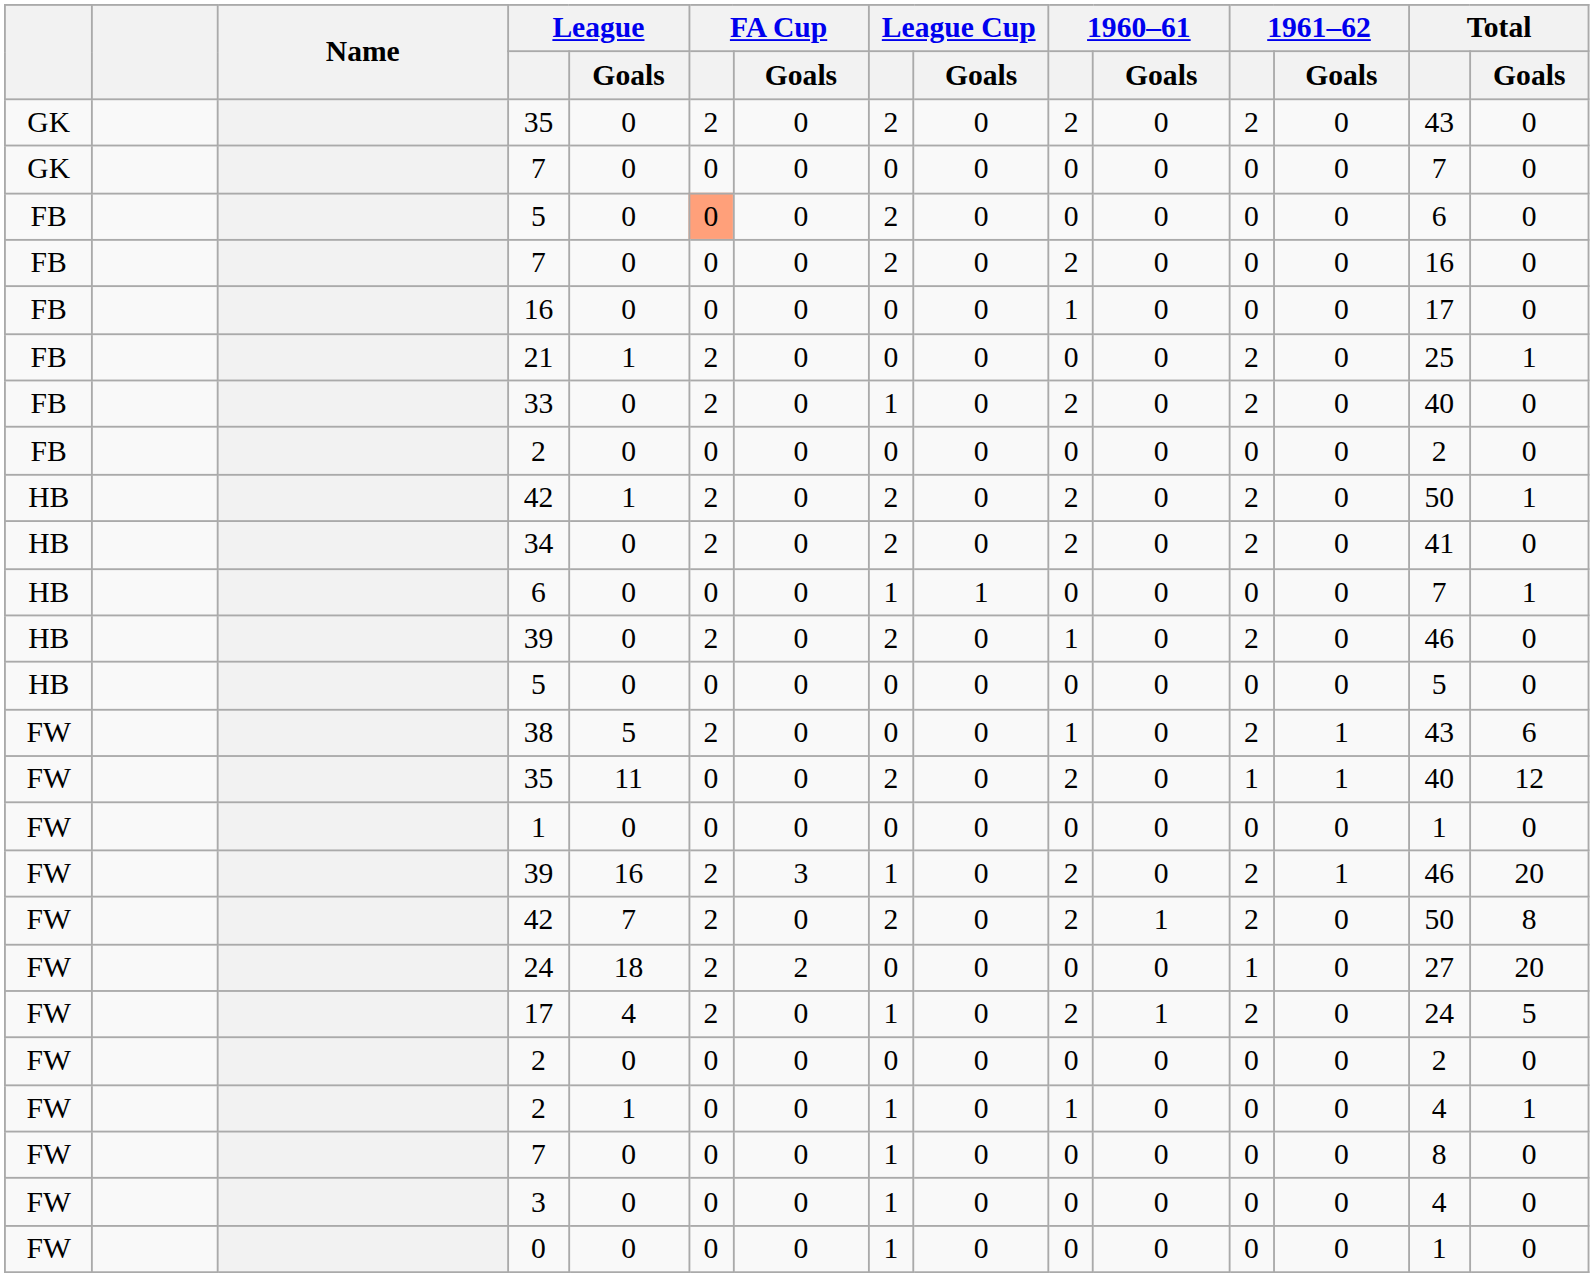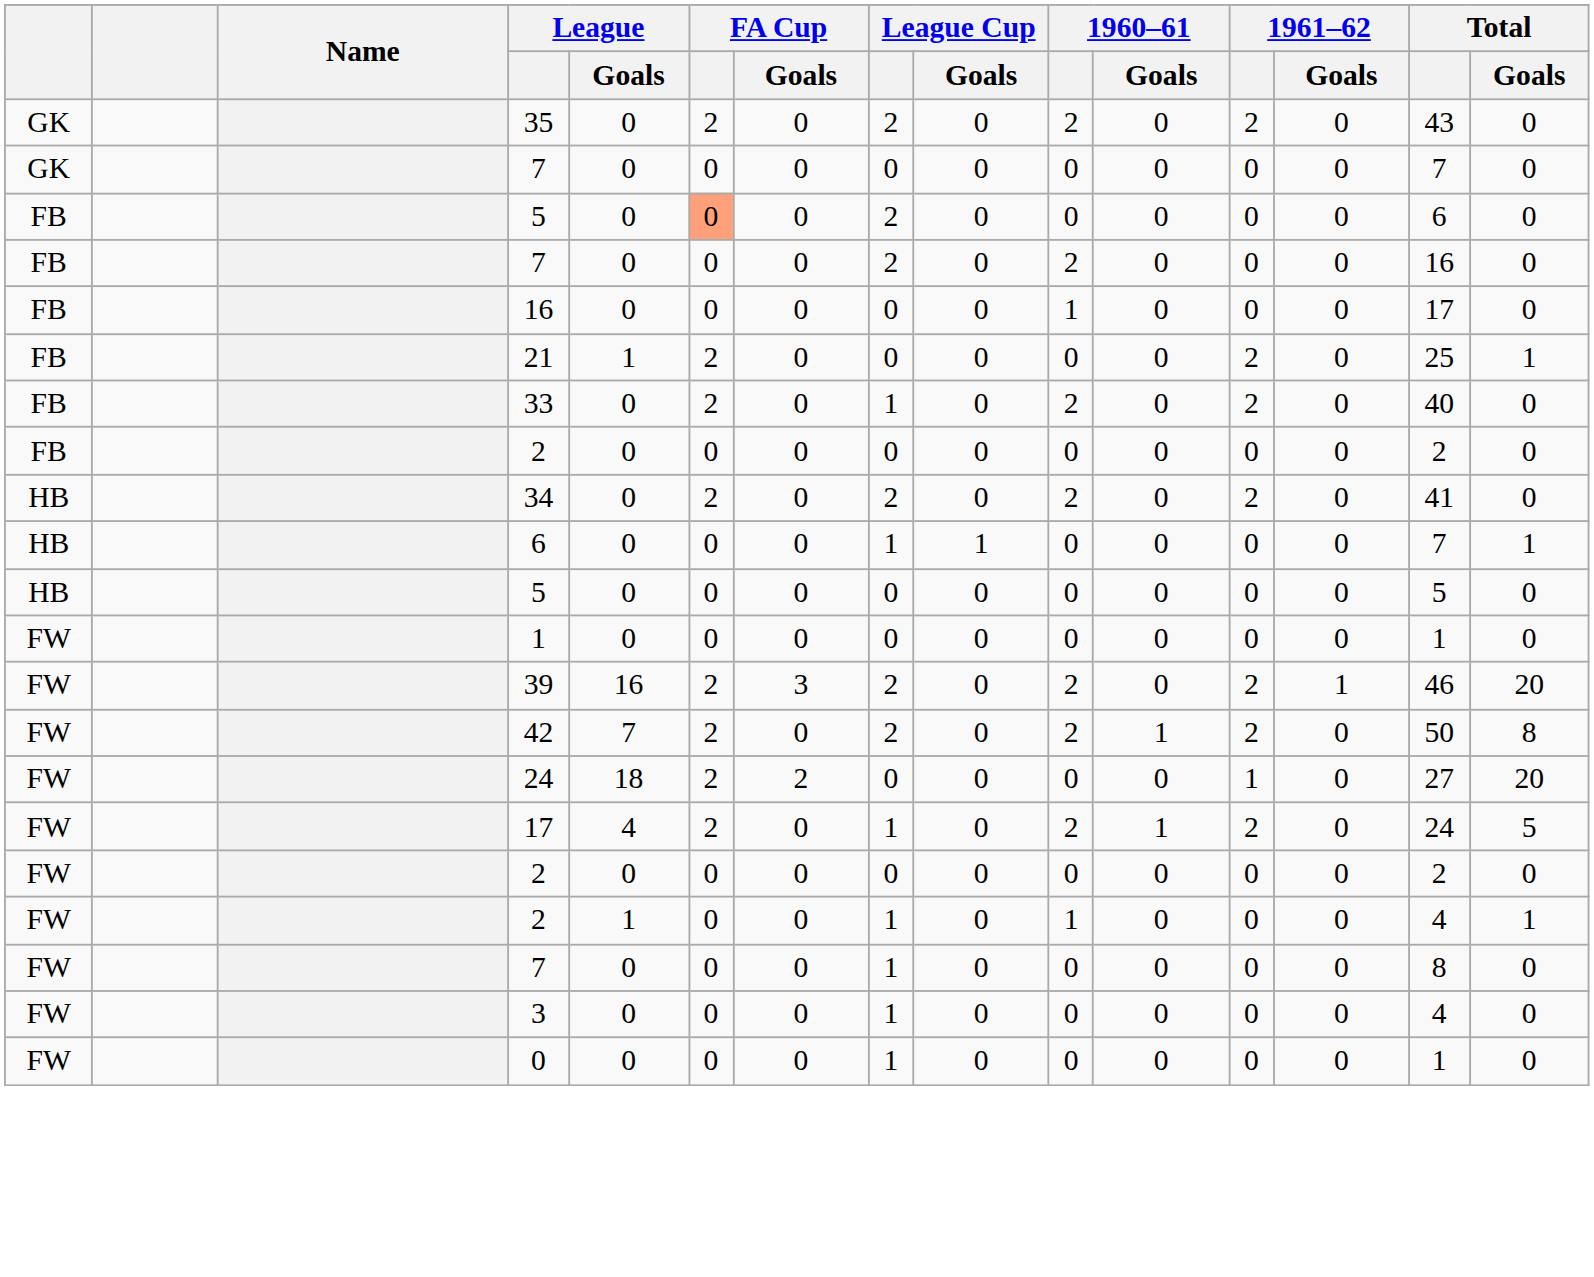 <table class="wikitable sortable plainrowheaders" style="text-align:center;">
 <tr>
 <th rowspan="2" scope="col" width="40"></th>
 <th rowspan="2" scope="col" width="60"></th>
 <th rowspan="2" scope="col" width="150" scope=col>Name</th>
 <th colspan="2" width="90"><a href='#'>League</a></th>
 <th colspan="2" width="90"><a href='#'>FA Cup</a></th>
 <th colspan="2" width="90"><a href='#'>League Cup</a></th>
 <th colspan="2" width="90"><a href='#'>1960–61 </a></th>
 <th colspan="2" width="90"><a href='#'>1961–62 </a></th>
 <th colspan="2" width="90">Total</th>
 </tr>
 <tr>
 <th scope="col"></th>
 <th scope="col">Goals</th>
 <th scope="col"></th>
 <th scope="col">Goals</th>
 <th scope="col"></th>
 <th scope="col">Goals</th>
 <th scope="col"></th>
 <th scope="col">Goals</th>
 <th scope="col"></th>
 <th scope="col">Goals</th>
 <th scope="col"></th>
 <th scope="col">Goals</th>
 </tr>
 <tr>
 <td data-sort-value=1>GK</td>
 <td></td>
 <th scope="row"></th>
 <td>35</td>
 <td>0</td>
 <td>2</td>
 <td>0</td>
 <td>2</td>
 <td>0</td>
 <td>2</td>
 <td>0</td>
 <td>2</td>
 <td>0</td>
 <td>43</td>
 <td>0</td>
 </tr>
 <tr>
 <td data-sort-value=1>GK</td>
 <td></td>
 <th scope="row"></th>
 <td>7</td>
 <td>0</td>
 <td>0</td>
 <td>0</td>
 <td>0</td>
 <td>0</td>
 <td>0</td>
 <td>0</td>
 <td>0</td>
 <td>0</td>
 <td>7</td>
 <td>0</td>
 </tr>
 <tr>
 <td data-sort-value=2>FB</td>
 <td></td>
 <th scope="row"> </th>
 <td>5</td>
 <td>0</td>
 <td style="background: lightsalmon;">0</td>
 <td>0</td>
 <td>2</td>
 <td>0</td>
 <td>0</td>
 <td>0</td>
 <td>0</td>
 <td>0</td>
 <td>6</td>
 <td>0</td>
 </tr>
 <tr>
 <td data-sort-value=2>FB</td>
 <td></td>
 <th scope="row"> </th>
 <td>7</td>
 <td>0</td>
 <td>0</td>
 <td>0</td>
 <td>2</td>
 <td>0</td>
 <td>2</td>
 <td>0</td>
 <td>0</td>
 <td>0</td>
 <td>16</td>
 <td>0</td>
 </tr>
 <tr>
 <td data-sort-value=2>FB</td>
 <td></td>
 <th scope="row"></th>
 <td>16</td>
 <td>0</td>
 <td>0</td>
 <td>0</td>
 <td>0</td>
 <td>0</td>
 <td>1</td>
 <td>0</td>
 <td>0</td>
 <td>0</td>
 <td>17</td>
 <td>0</td>
 </tr>
 <tr>
 <td data-sort-value=2>FB</td>
 <td></td>
 <th scope="row"></th>
 <td>21</td>
 <td>1</td>
 <td>2</td>
 <td>0</td>
 <td>0</td>
 <td>0</td>
 <td>0</td>
 <td>0</td>
 <td>2</td>
 <td>0</td>
 <td>25</td>
 <td>1</td>
 </tr>
 <tr>
 <td data-sort-value=2>FB</td>
 <td></td>
 <th scope="row"></th>
 <td>33</td>
 <td>0</td>
 <td>2</td>
 <td>0</td>
 <td>1</td>
 <td>0</td>
 <td>2</td>
 <td>0</td>
 <td>2</td>
 <td>0</td>
 <td>40</td>
 <td>0</td>
 </tr>
 <tr>
 <td data-sort-value=2>FB</td>
 <td></td>
 <th scope="row"></th>
 <td>2</td>
 <td>0</td>
 <td>0</td>
 <td>0</td>
 <td>0</td>
 <td>0</td>
 <td>0</td>
 <td>0</td>
 <td>0</td>
 <td>0</td>
 <td>2</td>
 <td>0</td>
 </tr>
 <tr>
 <td data-sort-value=3>HB</td>
 <td></td>
 <th scope="row"></th>
-<td>42</td>
-<td>1</td>
-<td>2</td>
-<td>0</td>
-<td>2</td>
-<td>0</td>
-<td>2</td>
-<td>0</td>
-<td>2</td>
-<td>0</td>
-<td>50</td>
-<td>1</td>
-</tr>
-<tr>
-<td data-sort-value=3>HB</td>
-<td></td>
-<th scope="row"></th>
 <td>34</td>
 <td>0</td>
 <td>2</td>
 <td>0</td>
 <td>2</td>
 <td>0</td>
 <td>2</td>
 <td>0</td>
 <td>2</td>
 <td>0</td>
 <td>41</td>
 <td>0</td>
 </tr>
 <tr>
 <td data-sort-value=3>HB</td>
 <td></td>
 <th scope="row"> </th>
 <td>6</td>
 <td>0</td>
 <td>0</td>
 <td>0</td>
 <td>1</td>
 <td>1</td>
 <td>0</td>
 <td>0</td>
 <td>0</td>
 <td>0</td>
 <td>7</td>
 <td>1</td>
 </tr>
 <tr>
 <td data-sort-value=3>HB</td>
 <td></td>
 <th scope="row"></th>
-<td>39</td>
-<td>0</td>
-<td>2</td>
-<td>0</td>
-<td>2</td>
-<td>0</td>
-<td>1</td>
-<td>0</td>
-<td>2</td>
-<td>0</td>
-<td>46</td>
-<td>0</td>
-</tr>
-<tr>
-<td data-sort-value=3>HB</td>
-<td></td>
-<th scope="row"></th>
 <td>5</td>
 <td>0</td>
 <td>0</td>
 <td>0</td>
 <td>0</td>
 <td>0</td>
 <td>0</td>
 <td>0</td>
 <td>0</td>
 <td>0</td>
 <td>5</td>
 <td>0</td>
-</tr>
-<tr>
-<td data-sort-value=4>FW</td>
-<td></td>
-<th scope="row"></th>
-<td>38</td>
-<td>5</td>
-<td>2</td>
-<td>0</td>
-<td>0</td>
-<td>0</td>
-<td>1</td>
-<td>0</td>
-<td>2</td>
-<td>1</td>
-<td>43</td>
-<td>6</td>
-</tr>
-<tr>
-<td data-sort-value=4>FW</td>
-<td></td>
-<th scope="row"></th>
-<td>35</td>
-<td>11</td>
-<td>0</td>
-<td>0</td>
-<td>2</td>
-<td>0</td>
-<td>2</td>
-<td>0</td>
-<td>1</td>
-<td>1</td>
-<td>40</td>
-<td>12</td>
 </tr>
 <tr>
 <td data-sort-value=4>FW</td>
 <td></td>
 <th scope="row"></th>
 <td>1</td>
 <td>0</td>
 <td>0</td>
 <td>0</td>
 <td>0</td>
 <td>0</td>
 <td>0</td>
 <td>0</td>
 <td>0</td>
 <td>0</td>
 <td>1</td>
 <td>0</td>
 </tr>
 <tr>
 <td data-sort-value=4>FW</td>
 <td></td>
 <th scope="row"></th>
 <td>39</td>
 <td>16</td>
 <td>2</td>
 <td>3</td>
-<td>1</td>
+<td>2</td>
 <td>0</td>
 <td>2</td>
 <td>0</td>
 <td>2</td>
 <td>1</td>
 <td>46</td>
 <td>20</td>
 </tr>
 <tr>
 <td data-sort-value=4>FW</td>
 <td></td>
 <th scope="row"></th>
 <td>42</td>
 <td>7</td>
 <td>2</td>
 <td>0</td>
 <td>2</td>
 <td>0</td>
 <td>2</td>
 <td>1</td>
 <td>2</td>
 <td>0</td>
 <td>50</td>
 <td>8</td>
 </tr>
 <tr>
 <td data-sort-value=4>FW</td>
 <td></td>
 <th scope="row"></th>
 <td>24</td>
 <td>18</td>
 <td>2</td>
 <td>2</td>
 <td>0</td>
 <td>0</td>
 <td>0</td>
 <td>0</td>
 <td>1</td>
 <td>0</td>
 <td>27</td>
 <td>20</td>
 </tr>
 <tr>
 <td data-sort-value=4>FW</td>
 <td></td>
 <th scope="row"></th>
 <td>17</td>
 <td>4</td>
 <td>2</td>
 <td>0</td>
 <td>1</td>
 <td>0</td>
 <td>2</td>
 <td>1</td>
 <td>2</td>
 <td>0</td>
 <td>24</td>
 <td>5</td>
 </tr>
 <tr>
 <td data-sort-value=4>FW</td>
 <td></td>
 <th scope="row"> </th>
 <td>2</td>
 <td>0</td>
 <td>0</td>
 <td>0</td>
 <td>0</td>
 <td>0</td>
 <td>0</td>
 <td>0</td>
 <td>0</td>
 <td>0</td>
 <td>2</td>
 <td>0</td>
 </tr>
 <tr>
 <td data-sort-value=4>FW</td>
 <td></td>
 <th scope="row"></th>
 <td>2</td>
 <td>1</td>
 <td>0</td>
 <td>0</td>
 <td>1</td>
 <td>0</td>
 <td>1</td>
 <td>0</td>
 <td>0</td>
 <td>0</td>
 <td>4</td>
 <td>1</td>
 </tr>
 <tr>
 <td data-sort-value=4>FW</td>
 <td></td>
 <th scope="row"></th>
 <td>7</td>
 <td>0</td>
 <td>0</td>
 <td>0</td>
 <td>1</td>
 <td>0</td>
 <td>0</td>
 <td>0</td>
 <td>0</td>
 <td>0</td>
 <td>8</td>
 <td>0</td>
 </tr>
 <tr>
 <td data-sort-value=4>FW</td>
 <td></td>
 <th scope="row"> </th>
 <td>3</td>
 <td>0</td>
 <td>0</td>
 <td>0</td>
 <td>1</td>
 <td>0</td>
 <td>0</td>
 <td>0</td>
 <td>0</td>
 <td>0</td>
 <td>4</td>
 <td>0</td>
 </tr>
 <tr>
 <td data-sort-value=4>FW</td>
 <td></td>
 <th scope="row"></th>
 <td>0</td>
 <td>0</td>
 <td>0</td>
 <td>0</td>
 <td>1</td>
 <td>0</td>
 <td>0</td>
 <td>0</td>
 <td>0</td>
 <td>0</td>
 <td>1</td>
 <td>0</td>
 </tr>
 </table>
